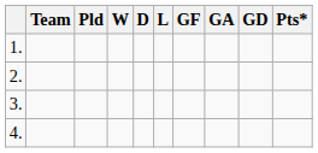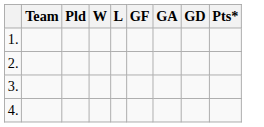 <table class="wikitable" style="font-size:95%;">
 <tr>
 <th></th>
 <th>Team</th>
 <th>Pld</th>
 <th>W</th>
-<th>D</th>
 <th>L</th>
 <th>GF</th>
 <th>GA</th>
 <th>GD</th>
 <th>Pts*</th>
 </tr>
 <tr>
 <td>1.</td>
-<td></td>
 <td></td>
 <td></td>
 <td></td>
 <td></td>
 <td></td>
 <td></td>
 <td></td>
 <td></td>
 </tr>
 <tr>
 <td>2.</td>
 <td></td>
 <td></td>
 <td></td>
 <td></td>
 <td></td>
 <td></td>
 <td></td>
 <td></td>
-<td></td>
 </tr>
 <tr>
 <td>3.</td>
-<td></td>
 <td></td>
 <td></td>
 <td></td>
 <td></td>
 <td></td>
 <td></td>
 <td></td>
 <td></td>
 </tr>
 <tr>
 <td>4.</td>
 <td></td>
 <td></td>
 <td></td>
 <td></td>
 <td></td>
 <td></td>
 <td></td>
 <td></td>
-<td></td>
 </tr>
 </table>
